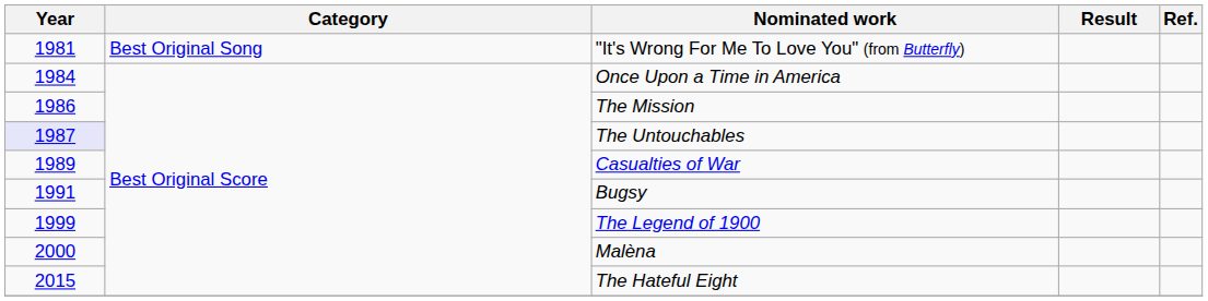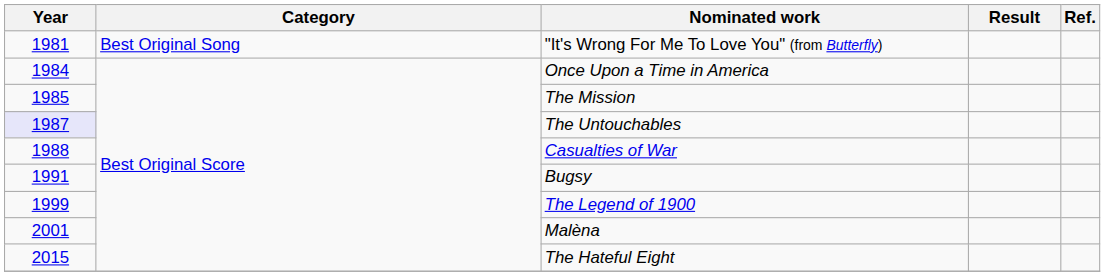 <table class=wikitable>
 <tr>
 <th scope="col" style="width:5em;">Year</th>
 <th scope="col" style="width:26em;">Category</th>
 <th scope="col" style="width:25em;">Nominated work</th>
 <th scope="col" style="width:5em;">Result</th>
 <th>Ref.</th>
 </tr>
 <tr>
 <td style="text-align:center;"><a href='#'>1981</a></td>
 <td><a href='#'>Best Original Song</a></td>
 <td>"It's Wrong For Me To Love You" <small> (from <em><a href='#'>Butterfly</a></em>) </small></td>
 <td></td>
 <td style="text-align:center;"></td>
 </tr>
 <tr>
 <td style="text-align:center;"><a href='#'>1984</a></td>
 <td rowspan=8><a href='#'>Best Original Score</a></td>
 <td><em>Once Upon a Time in America</em></td>
 <td></td>
 <td style="text-align:center;"></td>
 </tr>
 <tr>
-<td style="text-align:center;"><a href='#'>1986</a></td>
+<td style="text-align:center;"><a href='#'>1985</a></td>
 <td><em>The Mission</em></td>
 <td></td>
 <td style="text-align:center;"></td>
 </tr>
 <tr>
 <td style="background: lavender; text-align:center;"><a href='#'>1987</a></td>
 <td><em>The Untouchables</em></td>
 <td></td>
 <td style="text-align:center;"></td>
 </tr>
 <tr>
-<td style="text-align:center;"><a href='#'>1989</a></td>
+<td style="text-align:center;"><a href='#'>1988</a></td>
 <td><em><a href='#'>Casualties of War</a></em></td>
 <td></td>
 <td style="text-align:center;"></td>
 </tr>
 <tr>
 <td style="text-align:center;"><a href='#'>1991</a></td>
 <td><em>Bugsy</em></td>
 <td></td>
 <td style="text-align:center;"></td>
 </tr>
 <tr>
 <td style="text-align:center;"><a href='#'>1999</a></td>
 <td><em><a href='#'>The Legend of 1900</a></em></td>
 <td></td>
 <td style="text-align:center;"></td>
 </tr>
 <tr>
-<td style="text-align:center;"><a href='#'>2000</a></td>
+<td style="text-align:center;"><a href='#'>2001</a></td>
 <td><em>Malèna</em></td>
 <td></td>
 <td style="text-align:center;"></td>
 </tr>
 <tr>
 <td style="text-align:center;"><a href='#'>2015</a></td>
 <td><em>The Hateful Eight</em></td>
 <td></td>
 <td style="text-align:center;"></td>
 </tr>
 <tr>
 </tr>
 </table>
